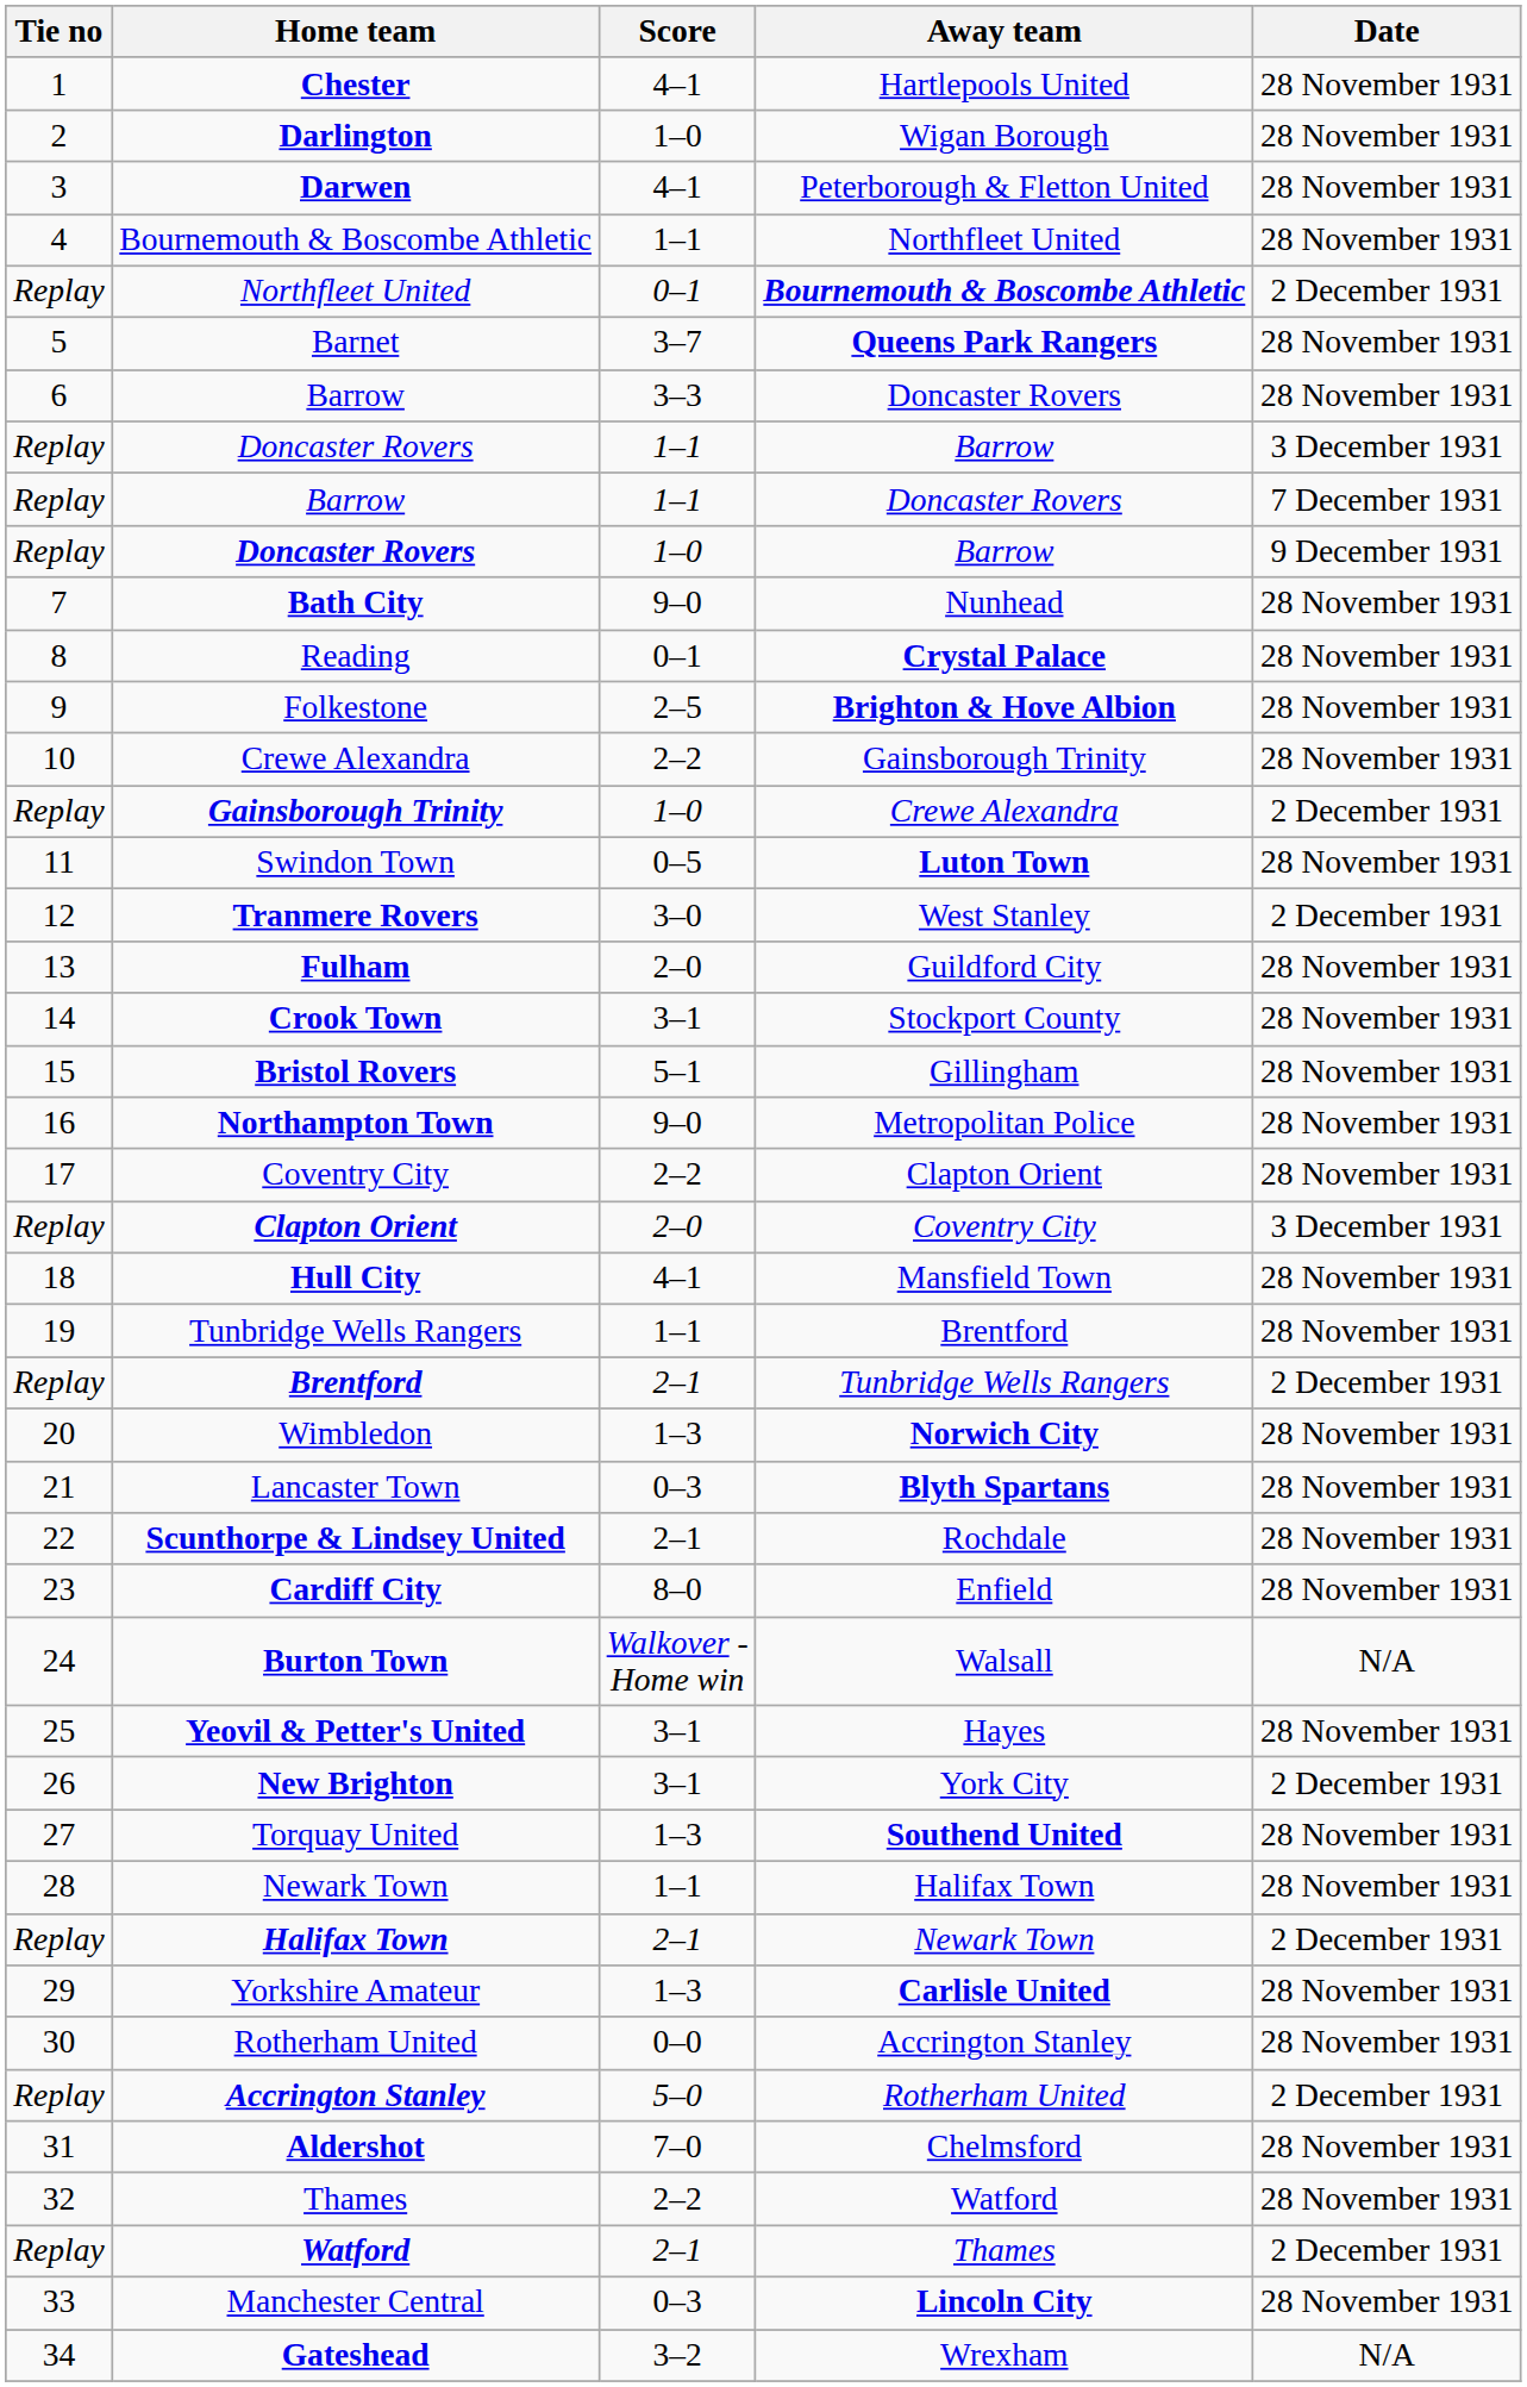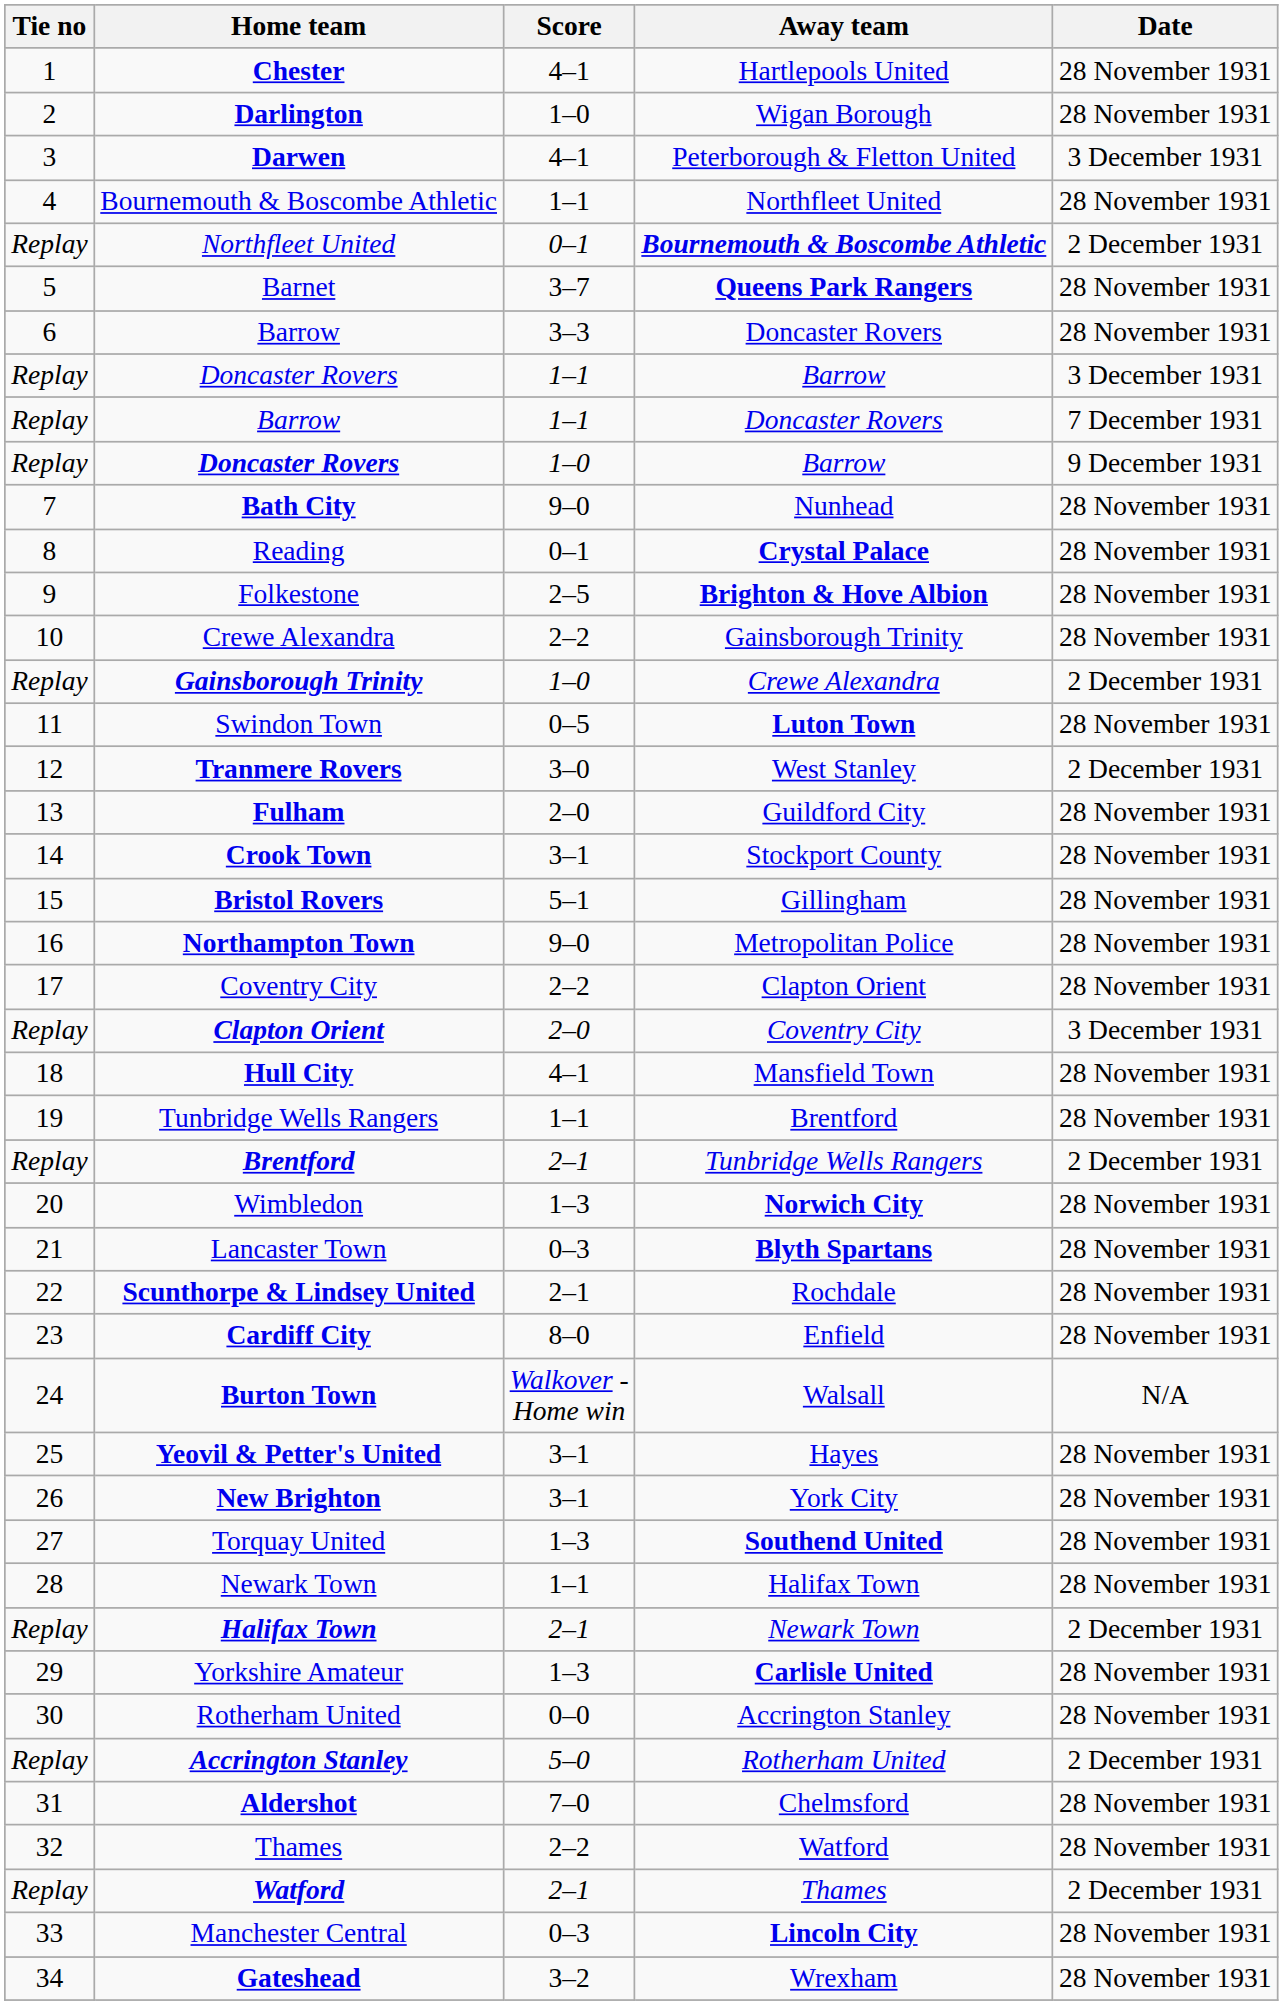 <table class="wikitable" style="text-align: center">
 <tr>
 <th>Tie no</th>
 <th>Home team</th>
 <th>Score</th>
 <th>Away team</th>
 <th>Date</th>
 </tr>
 <tr>
 <td>1</td>
 <td><strong><a href='#'>Chester</a></strong></td>
 <td>4–1</td>
 <td><a href='#'>Hartlepools United</a></td>
 <td>28 November 1931</td>
 </tr>
 <tr>
 <td>2</td>
 <td><strong><a href='#'>Darlington</a></strong></td>
 <td>1–0</td>
 <td><a href='#'>Wigan Borough</a></td>
 <td>28 November 1931</td>
 </tr>
 <tr>
 <td>3</td>
 <td><strong><a href='#'>Darwen</a></strong></td>
 <td>4–1</td>
 <td><a href='#'>Peterborough & Fletton United</a></td>
-<td>28 November 1931</td>
+<td>3 December 1931</td>
 </tr>
 <tr>
 <td>4</td>
 <td><a href='#'>Bournemouth & Boscombe Athletic</a></td>
 <td>1–1</td>
 <td><a href='#'>Northfleet United</a></td>
 <td>28 November 1931</td>
 </tr>
 <tr>
 <td><em>Replay</em></td>
 <td><em><a href='#'>Northfleet United</a></em></td>
 <td><em>0–1</em></td>
 <td><strong><em><a href='#'>Bournemouth & Boscombe Athletic</a></em></strong></td>
 <td>2 December 1931</td>
 </tr>
 <tr>
 <td>5</td>
 <td><a href='#'>Barnet</a></td>
 <td>3–7</td>
 <td><strong><a href='#'>Queens Park Rangers</a></strong></td>
 <td>28 November 1931</td>
 </tr>
 <tr>
 <td>6</td>
 <td><a href='#'>Barrow</a></td>
 <td>3–3</td>
 <td><a href='#'>Doncaster Rovers</a></td>
 <td>28 November 1931</td>
 </tr>
 <tr>
 <td><em>Replay</em></td>
 <td><em><a href='#'>Doncaster Rovers</a></em></td>
 <td><em>1–1</em></td>
 <td><em><a href='#'>Barrow</a></em></td>
 <td>3 December 1931</td>
 </tr>
 <tr>
 <td><em>Replay</em></td>
 <td><em><a href='#'>Barrow</a></em></td>
 <td><em>1–1</em></td>
 <td><em><a href='#'>Doncaster Rovers</a></em></td>
 <td>7 December 1931</td>
 </tr>
 <tr>
 <td><em>Replay</em></td>
 <td><strong><em><a href='#'>Doncaster Rovers</a></em></strong></td>
 <td><em>1–0</em></td>
 <td><em><a href='#'>Barrow</a></em></td>
 <td>9 December 1931</td>
 </tr>
 <tr>
 <td>7</td>
 <td><strong><a href='#'>Bath City</a></strong></td>
 <td>9–0</td>
 <td><a href='#'>Nunhead</a></td>
 <td>28 November 1931</td>
 </tr>
 <tr>
 <td>8</td>
 <td><a href='#'>Reading</a></td>
 <td>0–1</td>
 <td><strong><a href='#'>Crystal Palace</a></strong></td>
 <td>28 November 1931</td>
 </tr>
 <tr>
 <td>9</td>
 <td><a href='#'>Folkestone</a></td>
 <td>2–5</td>
 <td><strong><a href='#'>Brighton & Hove Albion</a></strong></td>
 <td>28 November 1931</td>
 </tr>
 <tr>
 <td>10</td>
 <td><a href='#'>Crewe Alexandra</a></td>
 <td>2–2</td>
 <td><a href='#'>Gainsborough Trinity</a></td>
 <td>28 November 1931</td>
 </tr>
 <tr>
 <td><em>Replay</em></td>
 <td><strong><em><a href='#'>Gainsborough Trinity</a></em></strong></td>
 <td><em>1–0</em></td>
 <td><em><a href='#'>Crewe Alexandra</a></em></td>
 <td>2 December 1931</td>
 </tr>
 <tr>
 <td>11</td>
 <td><a href='#'>Swindon Town</a></td>
 <td>0–5</td>
 <td><strong><a href='#'>Luton Town</a></strong></td>
 <td>28 November 1931</td>
 </tr>
 <tr>
 <td>12</td>
 <td><strong><a href='#'>Tranmere Rovers</a></strong></td>
 <td>3–0</td>
 <td><a href='#'>West Stanley</a></td>
 <td>2 December 1931</td>
 </tr>
 <tr>
 <td>13</td>
 <td><strong><a href='#'>Fulham</a></strong></td>
 <td>2–0</td>
 <td><a href='#'>Guildford City</a></td>
 <td>28 November 1931</td>
 </tr>
 <tr>
 <td>14</td>
 <td><strong><a href='#'>Crook Town</a></strong></td>
 <td>3–1</td>
 <td><a href='#'>Stockport County</a></td>
 <td>28 November 1931</td>
 </tr>
 <tr>
 <td>15</td>
 <td><strong><a href='#'>Bristol Rovers</a></strong></td>
 <td>5–1</td>
 <td><a href='#'>Gillingham</a></td>
 <td>28 November 1931</td>
 </tr>
 <tr>
 <td>16</td>
 <td><strong><a href='#'>Northampton Town</a></strong></td>
 <td>9–0</td>
 <td><a href='#'>Metropolitan Police</a></td>
 <td>28 November 1931</td>
 </tr>
 <tr>
 <td>17</td>
 <td><a href='#'>Coventry City</a></td>
 <td>2–2</td>
 <td><a href='#'>Clapton Orient</a></td>
 <td>28 November 1931</td>
 </tr>
 <tr>
 <td><em>Replay</em></td>
 <td><strong><em><a href='#'>Clapton Orient</a></em></strong></td>
 <td><em>2–0</em></td>
 <td><em><a href='#'>Coventry City</a></em></td>
 <td>3 December 1931</td>
 </tr>
 <tr>
 <td>18</td>
 <td><strong><a href='#'>Hull City</a></strong></td>
 <td>4–1</td>
 <td><a href='#'>Mansfield Town</a></td>
 <td>28 November 1931</td>
 </tr>
 <tr>
 <td>19</td>
 <td><a href='#'>Tunbridge Wells Rangers</a></td>
 <td>1–1</td>
 <td><a href='#'>Brentford</a></td>
 <td>28 November 1931</td>
 </tr>
 <tr>
 <td><em>Replay</em></td>
 <td><strong><em><a href='#'>Brentford</a></em></strong></td>
 <td><em>2–1</em></td>
 <td><em><a href='#'>Tunbridge Wells Rangers</a></em></td>
 <td>2 December 1931</td>
 </tr>
 <tr>
 <td>20</td>
 <td><a href='#'>Wimbledon</a></td>
 <td>1–3</td>
 <td><strong><a href='#'>Norwich City</a></strong></td>
 <td>28 November 1931</td>
 </tr>
 <tr>
 <td>21</td>
 <td><a href='#'>Lancaster Town</a></td>
 <td>0–3</td>
 <td><strong><a href='#'>Blyth Spartans</a></strong></td>
 <td>28 November 1931</td>
 </tr>
 <tr>
 <td>22</td>
 <td><strong><a href='#'>Scunthorpe & Lindsey United</a></strong></td>
 <td>2–1</td>
 <td><a href='#'>Rochdale</a></td>
 <td>28 November 1931</td>
 </tr>
 <tr>
 <td>23</td>
 <td><strong><a href='#'>Cardiff City</a></strong></td>
 <td>8–0</td>
 <td><a href='#'>Enfield</a></td>
 <td>28 November 1931</td>
 </tr>
 <tr>
 <td>24</td>
 <td><strong><a href='#'>Burton Town</a></strong></td>
 <td><em><a href='#'>Walkover</a> - <br>Home win</em></td>
 <td><a href='#'>Walsall</a></td>
 <td>N/A</td>
 </tr>
 <tr>
 <td>25</td>
 <td><strong><a href='#'>Yeovil & Petter's United</a></strong></td>
 <td>3–1</td>
 <td><a href='#'>Hayes</a></td>
 <td>28 November 1931</td>
 </tr>
 <tr>
 <td>26</td>
 <td><strong><a href='#'>New Brighton</a></strong></td>
 <td>3–1</td>
 <td><a href='#'>York City</a></td>
-<td>2 December 1931</td>
+<td>28 November 1931</td>
 </tr>
 <tr>
 <td>27</td>
 <td><a href='#'>Torquay United</a></td>
 <td>1–3</td>
 <td><strong><a href='#'>Southend United</a></strong></td>
 <td>28 November 1931</td>
 </tr>
 <tr>
 <td>28</td>
 <td><a href='#'>Newark Town</a></td>
 <td>1–1</td>
 <td><a href='#'>Halifax Town</a></td>
 <td>28 November 1931</td>
 </tr>
 <tr>
 <td><em>Replay</em></td>
 <td><strong><em><a href='#'>Halifax Town</a></em></strong></td>
 <td><em>2–1</em></td>
 <td><em><a href='#'>Newark Town</a></em></td>
 <td>2 December 1931</td>
 </tr>
 <tr>
 <td>29</td>
 <td><a href='#'>Yorkshire Amateur</a></td>
 <td>1–3</td>
 <td><strong><a href='#'>Carlisle United</a></strong></td>
 <td>28 November 1931</td>
 </tr>
 <tr>
 <td>30</td>
 <td><a href='#'>Rotherham United</a></td>
 <td>0–0</td>
 <td><a href='#'>Accrington Stanley</a></td>
 <td>28 November 1931</td>
 </tr>
 <tr>
 <td><em>Replay</em></td>
 <td><strong><em><a href='#'>Accrington Stanley</a></em></strong></td>
 <td><em>5–0</em></td>
 <td><em><a href='#'>Rotherham United</a></em></td>
 <td>2 December 1931</td>
 </tr>
 <tr>
 <td>31</td>
 <td><strong><a href='#'>Aldershot</a></strong></td>
 <td>7–0</td>
 <td><a href='#'>Chelmsford</a></td>
 <td>28 November 1931</td>
 </tr>
 <tr>
 <td>32</td>
 <td><a href='#'>Thames</a></td>
 <td>2–2</td>
 <td><a href='#'>Watford</a></td>
 <td>28 November 1931</td>
 </tr>
 <tr>
 <td><em>Replay</em></td>
 <td><strong><em><a href='#'>Watford</a></em></strong></td>
 <td><em>2–1</em></td>
 <td><em><a href='#'>Thames</a></em></td>
 <td>2 December 1931</td>
 </tr>
 <tr>
 <td>33</td>
 <td><a href='#'>Manchester Central</a></td>
 <td>0–3</td>
 <td><strong><a href='#'>Lincoln City</a></strong></td>
 <td>28 November 1931</td>
 </tr>
 <tr>
 <td>34</td>
 <td><strong><a href='#'>Gateshead</a></strong></td>
 <td>3–2</td>
 <td><a href='#'>Wrexham</a></td>
-<td>N/A</td>
+<td>28 November 1931</td>
 </tr>
 </table>
